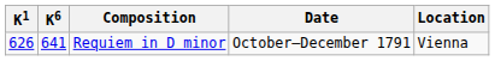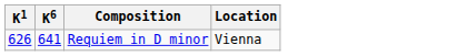 <table class="wikitable">
 <tr>
 <th>K<sup>1</sup></th>
 <th>K<sup>6</sup></th>
 <th>Composition</th>
-<th>Date</th>
 <th>Location</th>
 </tr>
 <tr>
 <td><a href='#'>626</a></td>
 <td><a href='#'>641</a></td>
 <td><a href='#'>Requiem in D minor</a></td>
-<td>October–December 1791</td>
 <td>Vienna</td>
 </tr>
 </table>
